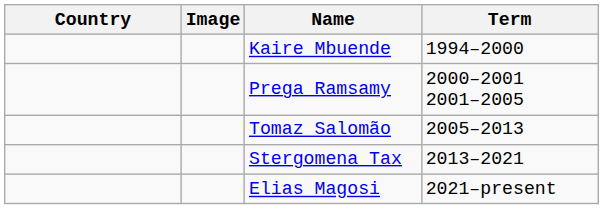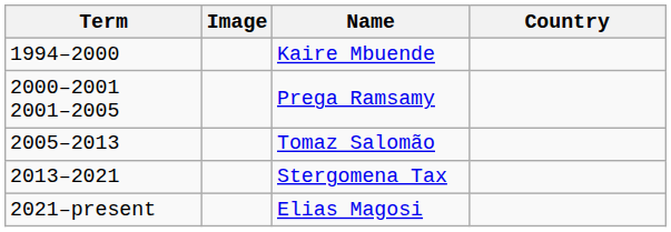 <table class="wikitable">
 <tr>
-<th style="width: 120px;">Country</th>
+<th style="width: 120px;">Term</th>
 <th>Image</th>
 <th style="width: 120px;">Name</th>
-<th style="width: 120px;">Term</th>
+<th style="width: 120px;">Country</th>
 </tr>
 <tr>
-<td></td>
+<td>1994–2000</td>
 <td></td>
 <td><a href='#'>Kaire Mbuende</a></td>
-<td>1994–2000</td>
+<td></td>
 </tr>
 <tr>
-<td></td>
+<td>2000–2001 <br>2001–2005</td>
 <td></td>
 <td><a href='#'>Prega Ramsamy</a></td>
-<td>2000–2001 <br>2001–2005</td>
+<td></td>
 </tr>
 <tr>
-<td></td>
+<td>2005–2013</td>
 <td></td>
 <td><a href='#'>Tomaz Salomão</a></td>
-<td>2005–2013</td>
+<td></td>
 </tr>
 <tr>
-<td></td>
+<td>2013–2021</td>
 <td></td>
 <td><a href='#'>Stergomena Tax</a></td>
-<td>2013–2021</td>
+<td></td>
 </tr>
 <tr>
-<td></td>
+<td>2021–present</td>
 <td></td>
 <td><a href='#'>Elias Magosi</a></td>
-<td>2021–present</td>
+<td></td>
 </tr>
 </table>
